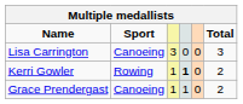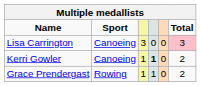 <table class="wikitable" style="font-size:85%; text-align:center;">
 <tr style="background:#efefef;">
 <th colspan=7><strong>Multiple medallists</strong></th>
 </tr>
 <tr align=center>
 <td><strong>Name</strong></td>
 <td><strong>Sport</strong></td>
 <td style="background:#f7f6a8;"></td>
 <td style="background:#dce5e5;"></td>
 <td style="background:#ffdab9;"></td>
 <td><strong>Total</strong></td>
 </tr>
 <tr align=center>
 <td style="text-align:left;"><a href='#'>Lisa Carrington</a></td>
 <td style="text-align:left;"><a href='#'>Canoeing</a></td>
 <td style="background:#f7f6a8;">3</td>
 <td style="background:#dce5e5;">0</td>
 <td style="background:#ffdab9;">0</td>
-<td>3</td>
+<td style="background: pink;">3</td>
 </tr>
 <tr align=center>
 <td style="text-align:left;"><a href='#'>Kerri Gowler</a></td>
-<td style="text-align:left;"><a href='#'>Rowing</a></td>
+<td style="text-align:left;"><a href='#'>Canoeing</a></td>
 <td style="background:#f7f6a8;">1</td>
 <td style="background:#dce5e5;"><strong>1</strong></td>
 <td style="background:#ffdab9;">0</td>
 <td>2</td>
 </tr>
 <tr align=center>
 <td style="text-align:left;"><a href='#'>Grace Prendergast</a></td>
-<td style="text-align:left;"><a href='#'>Canoeing</a></td>
+<td style="text-align:left;"><a href='#'>Rowing</a></td>
 <td style="background:#f7f6a8;">1</td>
 <td style="background:#dce5e5;">1</td>
 <td style="background:#ffdab9;">0</td>
 <td>2</td>
 </tr>
 </table>
